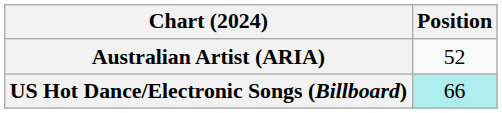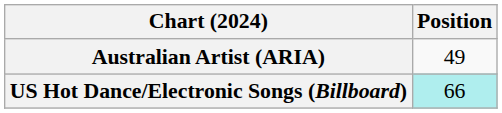 <table class="wikitable plainrowheaders" style="text-align:center">
 <tr>
 <th scope="col">Chart (2024)</th>
 <th scope="col">Position</th>
 </tr>
 <tr>
 <th scope="row">Australian Artist (ARIA)</th>
-<td>52</td>
+<td>49</td>
 </tr>
 <tr>
 <th scope="row">US Hot Dance/Electronic Songs (<em>Billboard</em>)</th>
 <td style="background: paleturquoise;">66</td>
 </tr>
 </table>
